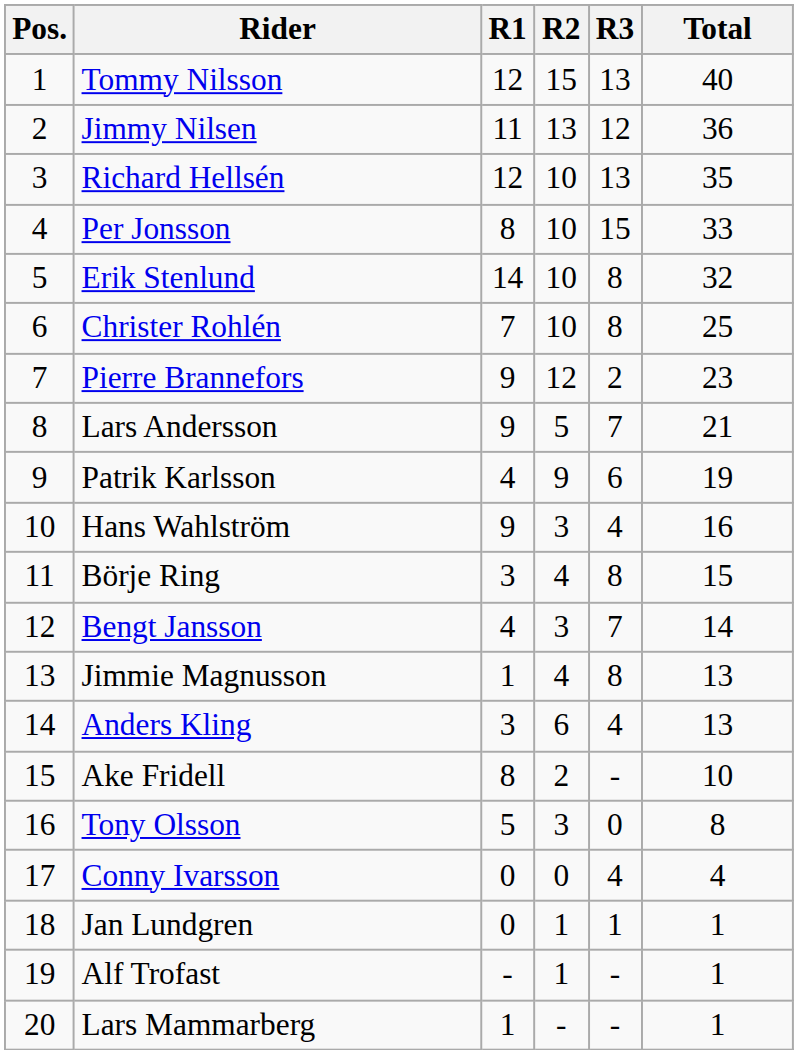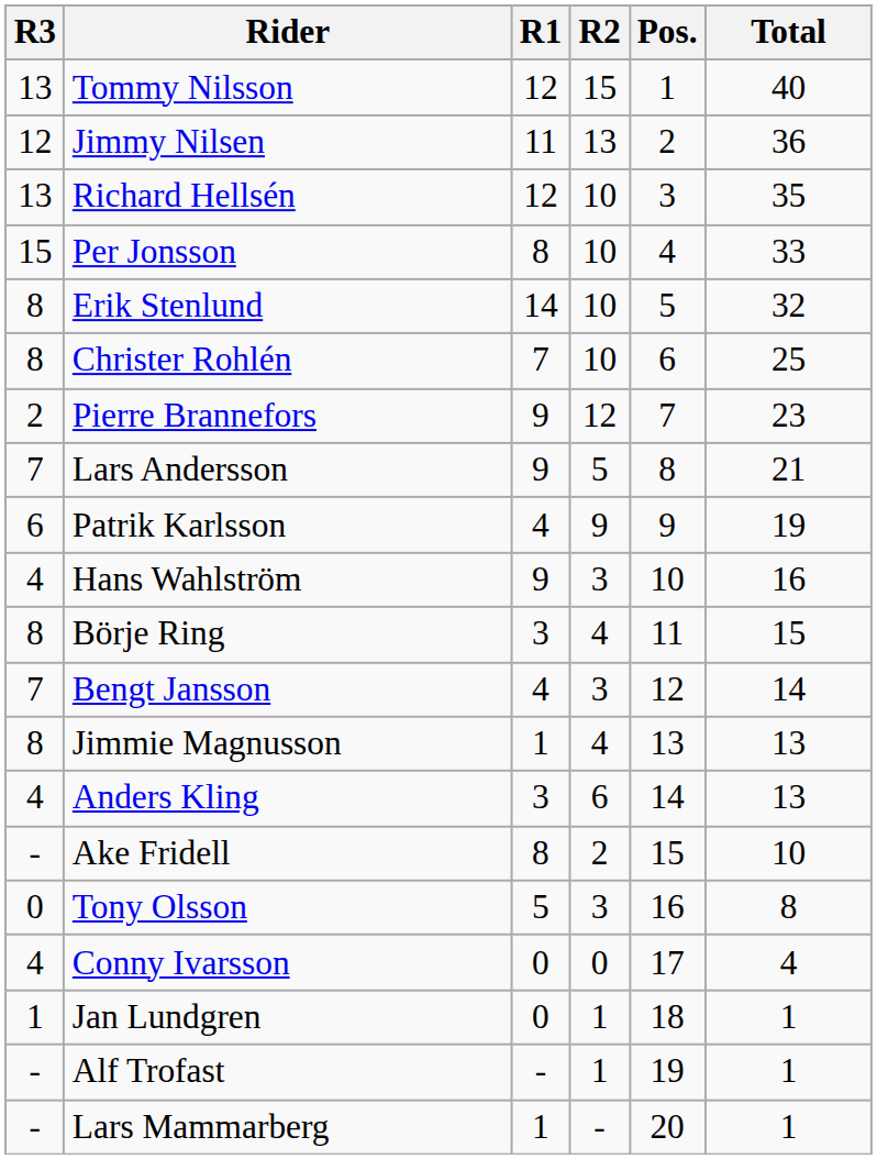 <table class=wikitable>
 <tr>
-<th width=25px>Pos.</th>
+<th width=20px>R3</th>
 <th width=200px>Rider</th>
 <th width=20px>R1</th>
 <th width=20px>R2</th>
-<th width=20px>R3</th>
+<th width=25px>Pos.</th>
 <th width=70px>Total</th>
 </tr>
 <tr align=center >
-<td>1</td>
+<td>13</td>
 <td align=left><a href='#'>Tommy Nilsson</a></td>
 <td>12</td>
 <td>15</td>
-<td>13</td>
+<td>1</td>
 <td>40</td>
 </tr>
 <tr align=center >
-<td>2</td>
+<td>12</td>
 <td align=left><a href='#'>Jimmy Nilsen</a></td>
 <td>11</td>
 <td>13</td>
-<td>12</td>
+<td>2</td>
 <td>36</td>
 </tr>
 <tr align=center >
-<td>3</td>
+<td>13</td>
 <td align=left><a href='#'>Richard Hellsén</a></td>
 <td>12</td>
 <td>10</td>
-<td>13</td>
+<td>3</td>
 <td>35</td>
 </tr>
 <tr align=center >
-<td>4</td>
+<td>15</td>
 <td align=left><a href='#'>Per Jonsson</a></td>
 <td>8</td>
 <td>10</td>
-<td>15</td>
+<td>4</td>
 <td>33</td>
 </tr>
 <tr align=center >
-<td>5</td>
+<td>8</td>
 <td align=left><a href='#'>Erik Stenlund</a></td>
 <td>14</td>
 <td>10</td>
-<td>8</td>
+<td>5</td>
 <td>32</td>
 </tr>
 <tr align=center>
-<td>6</td>
+<td>8</td>
 <td align=left><a href='#'>Christer Rohlén</a></td>
 <td>7</td>
 <td>10</td>
-<td>8</td>
+<td>6</td>
 <td>25</td>
 </tr>
 <tr align=center>
-<td>7</td>
+<td>2</td>
 <td align=left><a href='#'>Pierre Brannefors</a></td>
 <td>9</td>
 <td>12</td>
-<td>2</td>
+<td>7</td>
 <td>23</td>
 </tr>
 <tr align=center>
-<td>8</td>
+<td>7</td>
 <td align=left>Lars Andersson</td>
 <td>9</td>
 <td>5</td>
-<td>7</td>
+<td>8</td>
 <td>21</td>
 </tr>
 <tr align=center>
-<td>9</td>
+<td>6</td>
 <td align=left>Patrik Karlsson</td>
 <td>4</td>
 <td>9</td>
-<td>6</td>
+<td>9</td>
 <td>19</td>
 </tr>
 <tr align=center>
-<td>10</td>
+<td>4</td>
 <td align=left>Hans Wahlström</td>
 <td>9</td>
 <td>3</td>
-<td>4</td>
+<td>10</td>
 <td>16</td>
 </tr>
 <tr align=center>
-<td>11</td>
+<td>8</td>
 <td align=left>Börje Ring</td>
 <td>3</td>
 <td>4</td>
-<td>8</td>
+<td>11</td>
 <td>15</td>
 </tr>
 <tr align=center>
-<td>12</td>
+<td>7</td>
 <td align=left><a href='#'>Bengt Jansson</a></td>
 <td>4</td>
 <td>3</td>
-<td>7</td>
+<td>12</td>
 <td>14</td>
 </tr>
 <tr align=center>
-<td>13</td>
+<td>8</td>
 <td align=left>Jimmie Magnusson</td>
 <td>1</td>
 <td>4</td>
-<td>8</td>
+<td>13</td>
 <td>13</td>
 </tr>
 <tr align=center>
-<td>14</td>
+<td>4</td>
 <td align=left><a href='#'>Anders Kling</a></td>
 <td>3</td>
 <td>6</td>
-<td>4</td>
+<td>14</td>
 <td>13</td>
 </tr>
 <tr align=center>
-<td>15</td>
+<td>-</td>
 <td align=left>Ake Fridell</td>
 <td>8</td>
 <td>2</td>
-<td>-</td>
+<td>15</td>
 <td>10</td>
 </tr>
 <tr align=center>
-<td>16</td>
+<td>0</td>
 <td align=left><a href='#'>Tony Olsson</a></td>
 <td>5</td>
 <td>3</td>
-<td>0</td>
+<td>16</td>
 <td>8</td>
 </tr>
 <tr align=center>
-<td>17</td>
+<td>4</td>
 <td align=left><a href='#'>Conny Ivarsson</a></td>
 <td>0</td>
 <td>0</td>
-<td>4</td>
+<td>17</td>
 <td>4</td>
 </tr>
 <tr align=center>
-<td>18</td>
+<td>1</td>
 <td align=left>Jan Lundgren</td>
 <td>0</td>
 <td>1</td>
-<td>1</td>
+<td>18</td>
 <td>1</td>
 </tr>
 <tr align=center>
-<td>19</td>
+<td>-</td>
 <td align=left>Alf Trofast</td>
 <td>-</td>
 <td>1</td>
-<td>-</td>
+<td>19</td>
 <td>1</td>
 </tr>
 <tr align=center>
-<td>20</td>
+<td>-</td>
 <td align=left>Lars Mammarberg</td>
 <td>1</td>
 <td>-</td>
-<td>-</td>
+<td>20</td>
 <td>1</td>
 </tr>
 </table>
